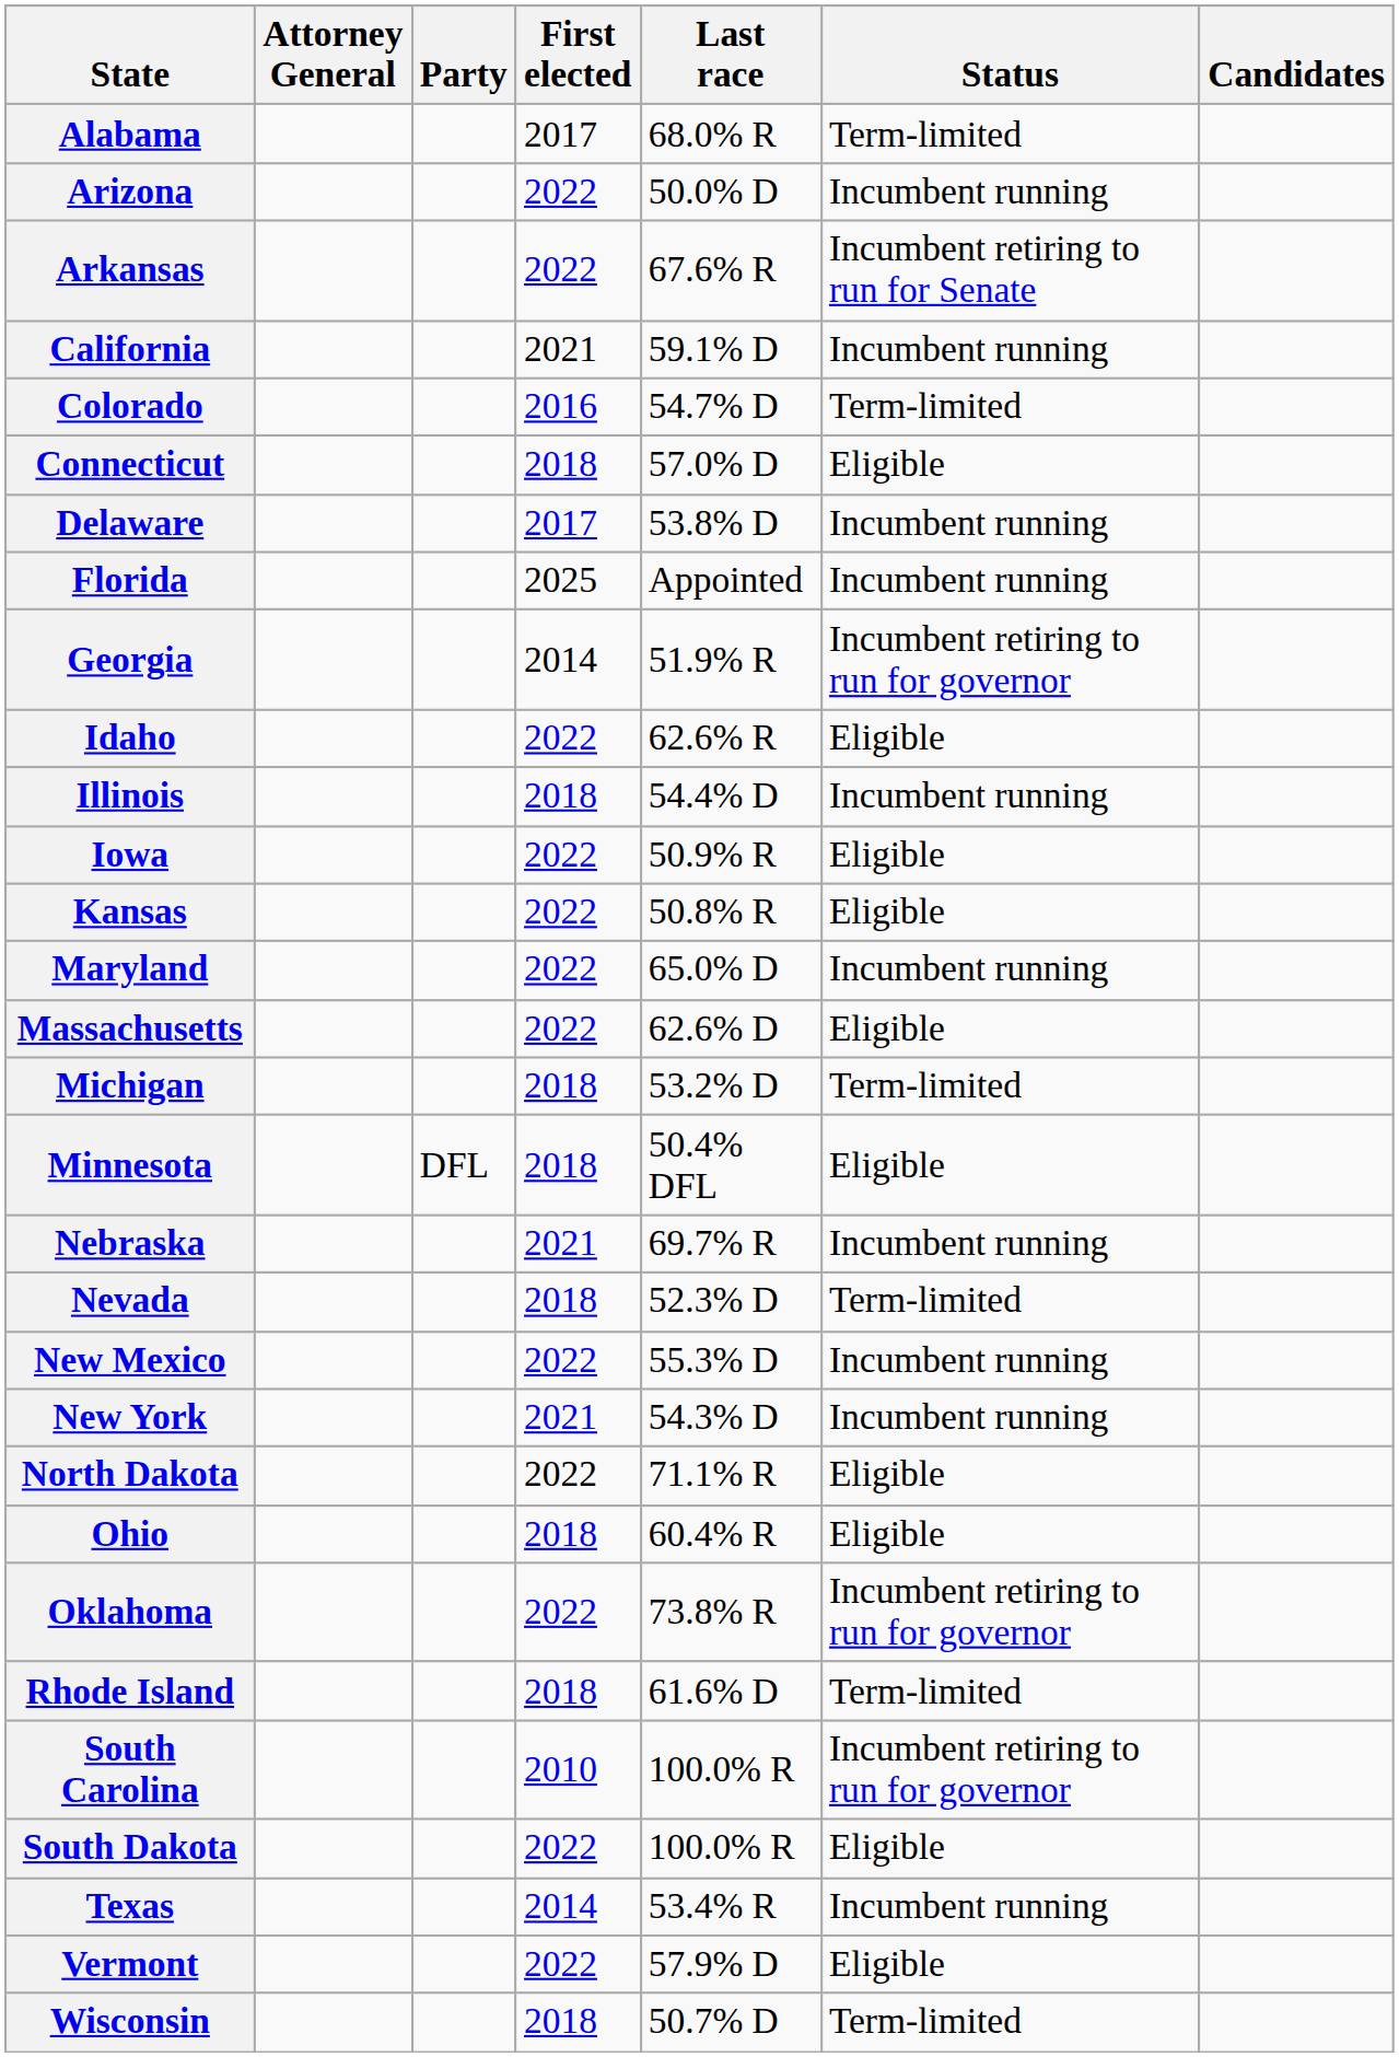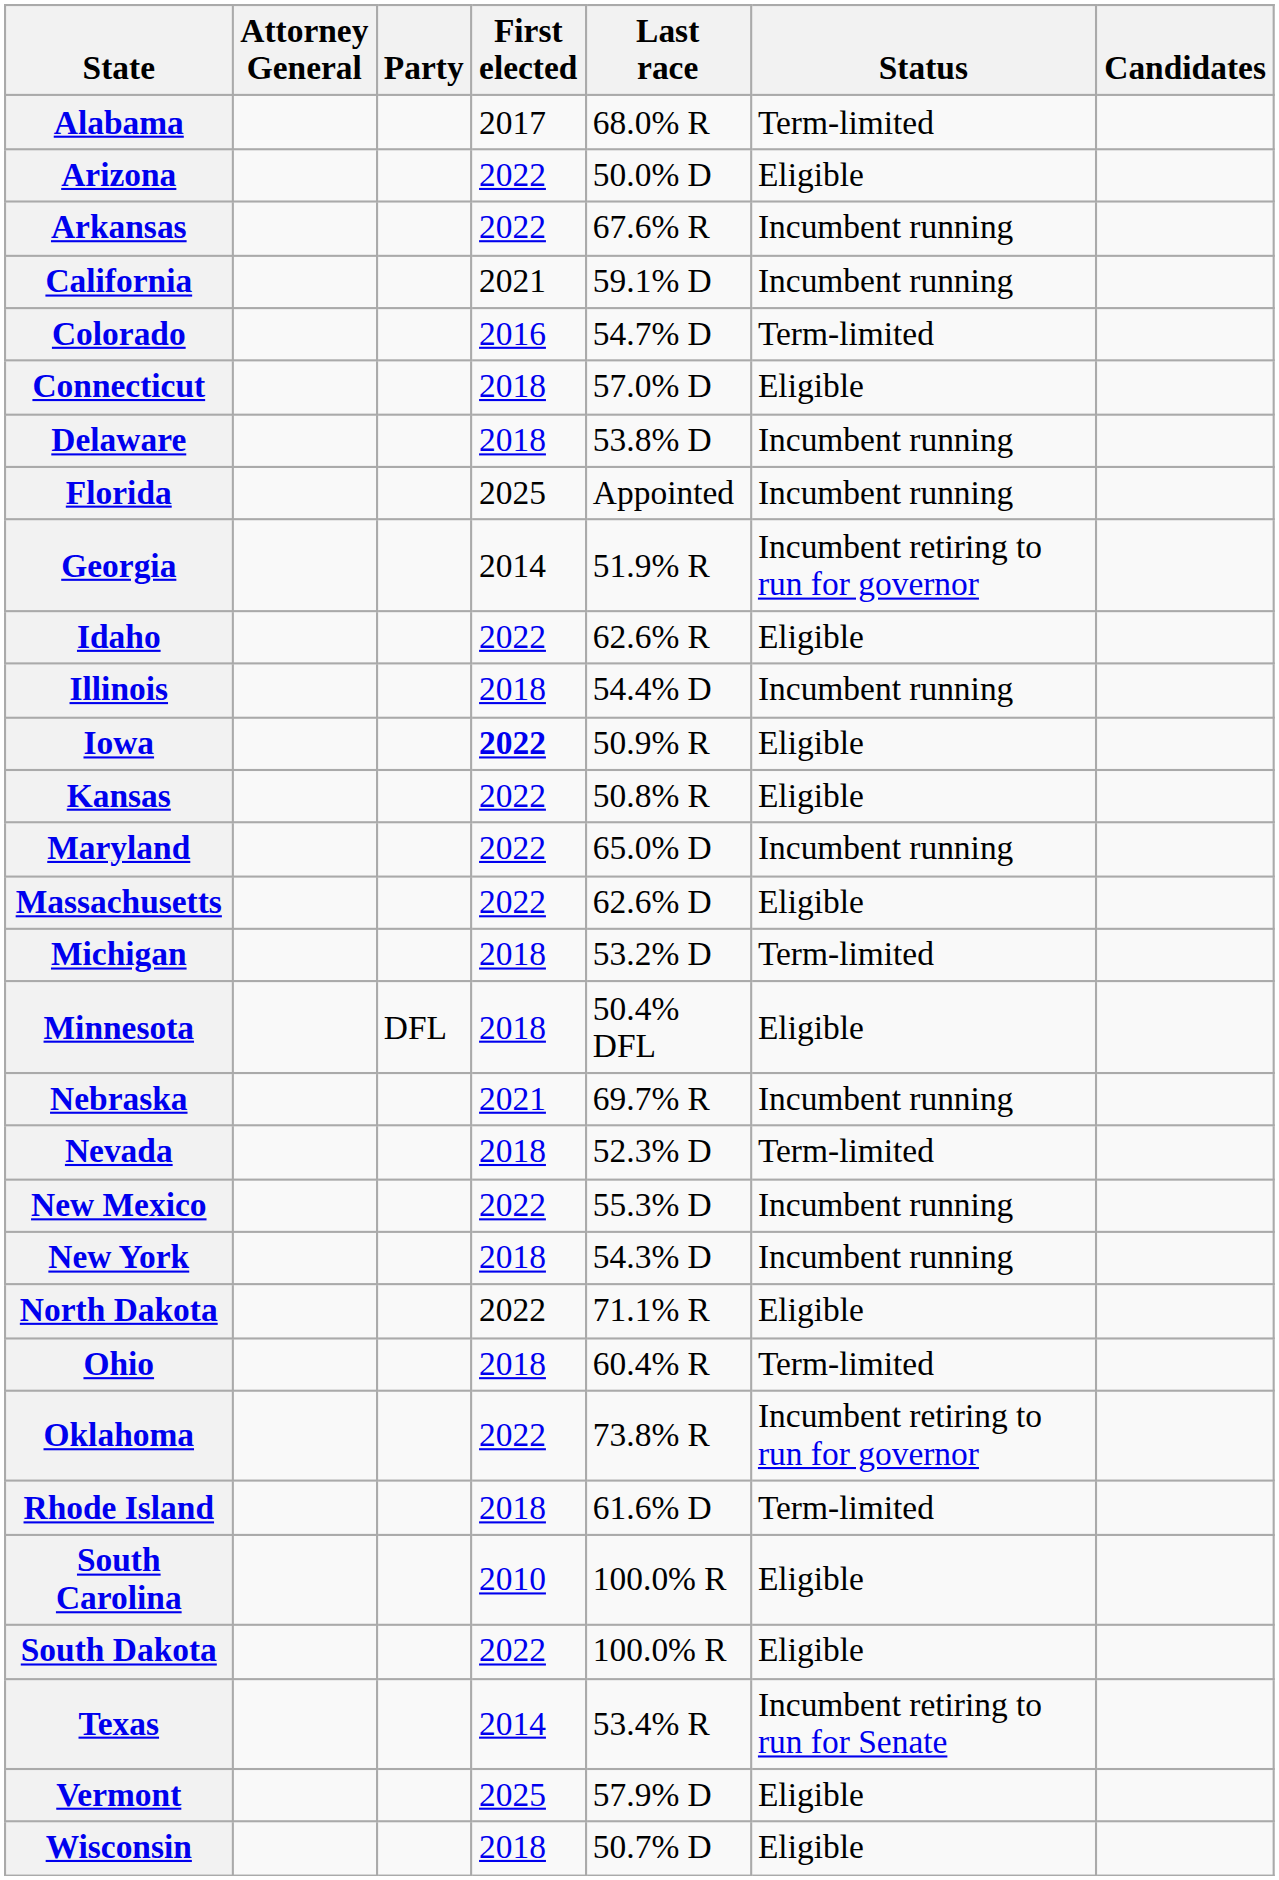 <table class="wikitable sortable">
 <tr valign=bottom>
 <th>State</th>
 <th>Attorney<br>General</th>
 <th>Party</th>
 <th>First<br>elected</th>
 <th>Last<br>race</th>
 <th>Status</th>
 <th>Candidates</th>
 </tr>
 <tr>
 <th><a href='#'>Alabama</a></th>
 <td></td>
 <td></td>
 <td>2017</td>
 <td>68.0% R</td>
 <td>Term-limited</td>
 <td nowrap></td>
 </tr>
 <tr>
 <th><a href='#'>Arizona</a></th>
 <td></td>
 <td></td>
 <td><a href='#'>2022</a></td>
 <td>50.0% D</td>
-<td>Incumbent running</td>
+<td>Eligible</td>
 <td nowrap></td>
 </tr>
 <tr>
 <th><a href='#'>Arkansas</a></th>
 <td></td>
 <td></td>
 <td><a href='#'>2022</a></td>
 <td>67.6% R</td>
-<td>Incumbent retiring to <a href='#'>run for Senate</a></td>
+<td>Incumbent running</td>
 <td nowrap></td>
 </tr>
 <tr>
 <th><a href='#'>California</a></th>
 <td></td>
 <td></td>
 <td>2021</td>
 <td>59.1% D</td>
 <td>Incumbent running</td>
 <td nowrap></td>
 </tr>
 <tr>
 <th><a href='#'>Colorado</a></th>
 <td></td>
 <td></td>
 <td><a href='#'>2016</a></td>
 <td>54.7% D</td>
 <td>Term-limited</td>
 <td nowrap></td>
 </tr>
 <tr>
 <th><a href='#'>Connecticut</a></th>
 <td></td>
 <td></td>
 <td><a href='#'>2018</a></td>
 <td>57.0% D</td>
 <td>Eligible</td>
 <td nowrap></td>
 </tr>
 <tr>
 <th><a href='#'>Delaware</a></th>
 <td></td>
 <td></td>
-<td><a href='#'>2017</a></td>
+<td><a href='#'>2018</a></td>
 <td>53.8% D</td>
 <td>Incumbent running</td>
 <td nowrap></td>
 </tr>
 <tr>
 <th><a href='#'>Florida</a></th>
 <td></td>
 <td></td>
 <td>2025</td>
 <td>Appointed</td>
 <td>Incumbent running</td>
 <td nowrap></td>
 </tr>
 <tr>
 <th><a href='#'>Georgia</a></th>
 <td></td>
 <td></td>
 <td>2014</td>
 <td>51.9% R</td>
 <td>Incumbent retiring to <a href='#'>run for governor</a></td>
 <td nowrap></td>
 </tr>
 <tr>
 <th><a href='#'>Idaho</a></th>
 <td></td>
 <td></td>
 <td><a href='#'>2022</a></td>
 <td>62.6% R</td>
 <td>Eligible</td>
 <td nowrap></td>
 </tr>
 <tr>
 <th><a href='#'>Illinois</a></th>
 <td></td>
 <td></td>
 <td><a href='#'>2018</a></td>
 <td>54.4% D</td>
 <td>Incumbent running</td>
 <td nowrap></td>
 </tr>
 <tr>
 <th><a href='#'>Iowa</a></th>
 <td></td>
 <td></td>
-<td><a href='#'>2022</a></td>
+<td><strong><a href='#'>2022</a></strong></td>
 <td>50.9% R</td>
 <td>Eligible</td>
 <td nowrap></td>
 </tr>
 <tr>
 <th><a href='#'>Kansas</a></th>
 <td></td>
 <td></td>
 <td><a href='#'>2022</a></td>
 <td>50.8% R</td>
 <td>Eligible</td>
 <td nowrap></td>
 </tr>
 <tr>
 <th><a href='#'>Maryland</a></th>
 <td></td>
 <td></td>
 <td><a href='#'>2022</a></td>
 <td>65.0% D</td>
 <td>Incumbent running</td>
 <td nowrap></td>
 </tr>
 <tr>
 <th><a href='#'>Massachusetts</a></th>
 <td></td>
 <td></td>
 <td><a href='#'>2022</a></td>
 <td>62.6% D</td>
 <td>Eligible</td>
 <td nowrap></td>
 </tr>
 <tr>
 <th><a href='#'>Michigan</a></th>
 <td></td>
 <td></td>
 <td><a href='#'>2018</a></td>
 <td>53.2% D</td>
 <td>Term-limited</td>
 <td nowrap></td>
 </tr>
 <tr>
 <th><a href='#'>Minnesota</a></th>
 <td></td>
 <td>DFL</td>
 <td><a href='#'>2018</a></td>
 <td>50.4% DFL</td>
 <td>Eligible</td>
 <td nowrap></td>
 </tr>
 <tr>
 <th><a href='#'>Nebraska</a></th>
 <td></td>
 <td></td>
 <td><a href='#'>2021</a></td>
 <td>69.7% R</td>
 <td>Incumbent running</td>
 <td nowrap></td>
 </tr>
 <tr>
 <th><a href='#'>Nevada</a></th>
 <td></td>
 <td></td>
 <td><a href='#'>2018</a></td>
 <td>52.3% D</td>
 <td>Term-limited</td>
 <td nowrap></td>
 </tr>
 <tr>
 <th><a href='#'>New Mexico</a></th>
 <td></td>
 <td></td>
 <td><a href='#'>2022</a></td>
 <td>55.3% D</td>
 <td>Incumbent running</td>
 <td nowrap></td>
 </tr>
 <tr>
 <th><a href='#'>New York</a></th>
 <td></td>
 <td></td>
-<td><a href='#'>2021</a></td>
+<td><a href='#'>2018</a></td>
 <td>54.3% D</td>
 <td>Incumbent running</td>
 <td nowrap></td>
 </tr>
 <tr>
 <th><a href='#'>North Dakota</a></th>
 <td></td>
 <td></td>
 <td>2022</td>
 <td>71.1% R</td>
 <td>Eligible</td>
 <td nowrap></td>
 </tr>
 <tr>
 <th><a href='#'>Ohio</a></th>
 <td></td>
 <td></td>
 <td><a href='#'>2018</a></td>
 <td>60.4% R</td>
-<td>Eligible</td>
+<td>Term-limited</td>
 <td nowrap></td>
 </tr>
 <tr>
 <th><a href='#'>Oklahoma</a></th>
 <td></td>
 <td></td>
 <td><a href='#'>2022</a></td>
 <td>73.8% R</td>
 <td>Incumbent retiring to <a href='#'>run for governor</a></td>
 <td nowrap></td>
 </tr>
 <tr>
 <th><a href='#'>Rhode Island</a></th>
 <td></td>
 <td></td>
 <td><a href='#'>2018</a></td>
 <td>61.6% D</td>
 <td>Term-limited</td>
 <td nowrap></td>
 </tr>
 <tr>
 <th><a href='#'>South Carolina</a></th>
 <td></td>
 <td></td>
 <td><a href='#'>2010</a></td>
 <td>100.0% R</td>
-<td>Incumbent retiring to <a href='#'>run for governor</a></td>
+<td>Eligible</td>
 <td nowrap></td>
 </tr>
 <tr>
 <th><a href='#'>South Dakota</a></th>
 <td></td>
 <td></td>
 <td><a href='#'>2022</a></td>
 <td>100.0% R</td>
 <td>Eligible</td>
 <td nowrap></td>
 </tr>
 <tr>
 <th><a href='#'>Texas</a></th>
 <td></td>
 <td></td>
 <td><a href='#'>2014</a></td>
 <td>53.4% R</td>
-<td>Incumbent running</td>
+<td>Incumbent retiring to <a href='#'>run for Senate</a></td>
 <td nowrap></td>
 </tr>
 <tr>
 <th><a href='#'>Vermont</a></th>
 <td></td>
 <td></td>
-<td><a href='#'>2022</a></td>
+<td><a href='#'>2025</a></td>
 <td>57.9% D</td>
 <td>Eligible</td>
 <td nowrap></td>
 </tr>
 <tr>
 <th><a href='#'>Wisconsin</a></th>
 <td></td>
 <td></td>
 <td><a href='#'>2018</a></td>
 <td>50.7% D</td>
-<td>Term-limited</td>
+<td>Eligible</td>
 <td nowrap></td>
 </tr>
 </table>
